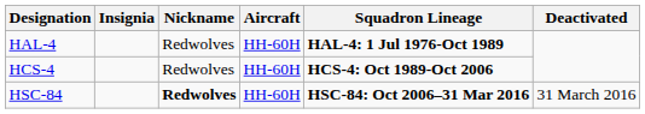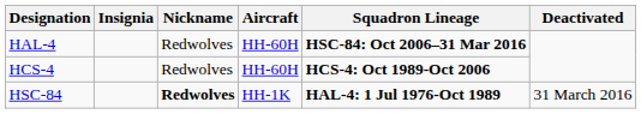 <table class="wikitable">
 <tr>
 <th>Designation</th>
 <th>Insignia</th>
 <th>Nickname</th>
 <th>Aircraft</th>
 <th>Squadron Lineage</th>
 <th>Deactivated</th>
 </tr>
 <tr>
 <td><a href='#'>HAL-4</a></td>
 <td></td>
 <td>Redwolves</td>
 <td><a href='#'>HH-60H</a></td>
-<td style="white-space: nowrap;"><strong>HAL-4: 1 Jul 1976-Oct 1989</strong></td>
+<td style="white-space: nowrap;"><strong>HSC-84: Oct 2006–31 Mar 2016</strong></td>
 </tr>
 <tr>
 <td><a href='#'>HCS-4</a></td>
 <td></td>
 <td>Redwolves</td>
 <td><a href='#'>HH-60H</a></td>
 <td style="white-space: nowrap;"><strong>HCS-4: Oct 1989-Oct 2006</strong></td>
 </tr>
 <tr>
 <td><a href='#'>HSC-84</a></td>
 <td></td>
 <td><strong>Redwolves</strong></td>
-<td><a href='#'>HH-60H</a></td>
-<td style="white-space: nowrap;"><strong>HSC-84: Oct 2006–31 Mar 2016</strong></td>
+<td><a href='#'>HH-1K</a></td>
+<td style="white-space: nowrap;"><strong>HAL-4: 1 Jul 1976-Oct 1989</strong></td>
 <td>31 March 2016</td>
 </tr>
 </table>
